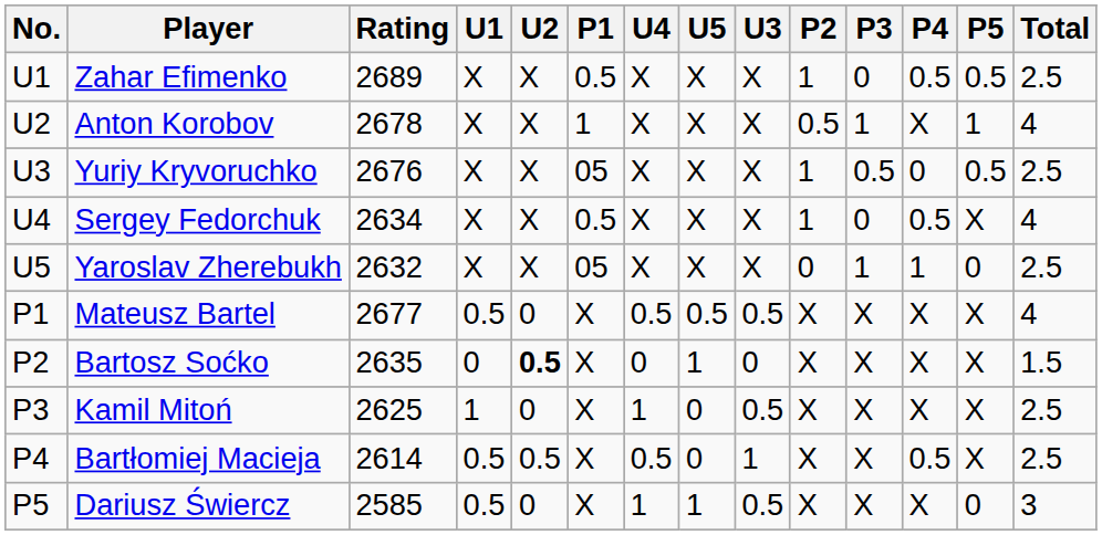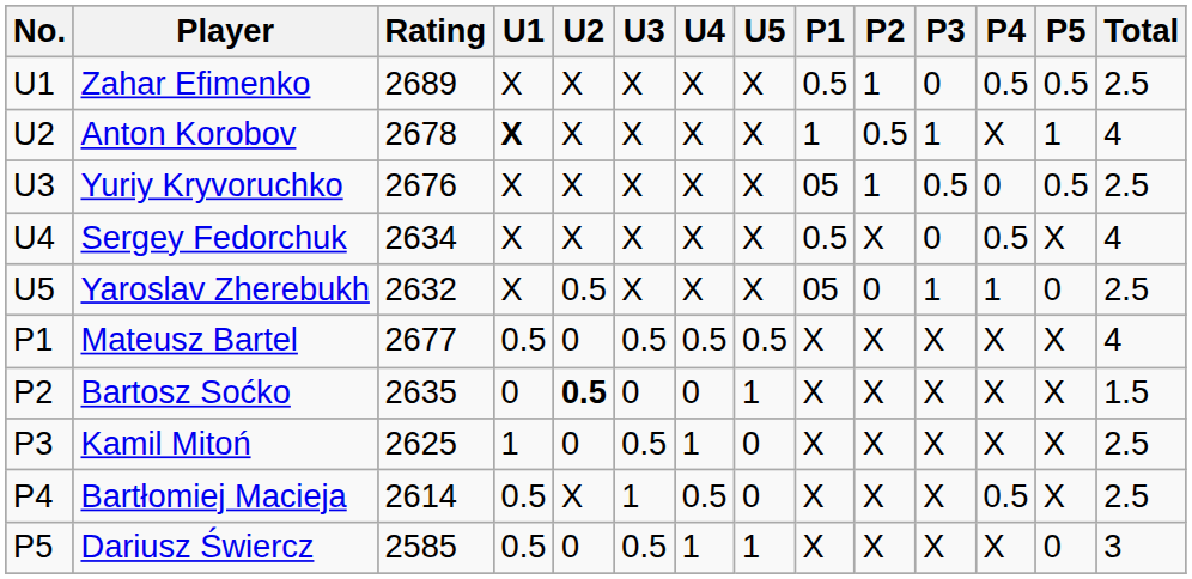 <table class="wikitable">
 <tr>
 <th>No.</th>
 <th>Player</th>
 <th>Rating</th>
 <th>U1</th>
 <th>U2</th>
-<th>P1</th>
+<th>U3</th>
 <th>U4</th>
 <th>U5</th>
-<th>U3</th>
+<th>P1</th>
 <th>P2</th>
 <th>P3</th>
 <th>P4</th>
 <th>P5</th>
 <th>Total</th>
 </tr>
 <tr>
 <td>U1</td>
 <td><a href='#'>Zahar Efimenko</a></td>
 <td>2689</td>
 <td>X</td>
 <td>X</td>
-<td>0.5</td>
 <td>X</td>
 <td>X</td>
 <td>X</td>
+<td>0.5</td>
 <td>1</td>
 <td>0</td>
 <td>0.5</td>
 <td>0.5</td>
 <td>2.5</td>
 </tr>
 <tr>
 <td>U2</td>
 <td><a href='#'>Anton Korobov</a></td>
 <td>2678</td>
+<td><strong>X</strong></td>
+<td>X</td>
+<td>X</td>
 <td>X</td>
 <td>X</td>
 <td>1</td>
-<td>X</td>
-<td>X</td>
-<td>X</td>
 <td>0.5</td>
 <td>1</td>
 <td>X</td>
 <td>1</td>
 <td>4</td>
 </tr>
 <tr>
 <td>U3</td>
 <td><a href='#'>Yuriy Kryvoruchko</a></td>
 <td>2676</td>
 <td>X</td>
 <td>X</td>
-<td>05</td>
 <td>X</td>
 <td>X</td>
 <td>X</td>
+<td>05</td>
 <td>1</td>
 <td>0.5</td>
 <td>0</td>
 <td>0.5</td>
 <td>2.5</td>
 </tr>
 <tr>
 <td>U4</td>
 <td><a href='#'>Sergey Fedorchuk</a></td>
 <td>2634</td>
 <td>X</td>
 <td>X</td>
-<td>0.5</td>
 <td>X</td>
 <td>X</td>
 <td>X</td>
-<td>1</td>
+<td>0.5</td>
+<td>X</td>
 <td>0</td>
 <td>0.5</td>
 <td>X</td>
 <td>4</td>
 </tr>
 <tr>
 <td>U5</td>
 <td><a href='#'>Yaroslav Zherebukh</a></td>
 <td>2632</td>
 <td>X</td>
-<td>X</td>
-<td>05</td>
+<td>0.5</td>
 <td>X</td>
 <td>X</td>
 <td>X</td>
+<td>05</td>
 <td>0</td>
 <td>1</td>
 <td>1</td>
 <td>0</td>
 <td>2.5</td>
 </tr>
 <tr>
 <td>P1</td>
 <td><a href='#'>Mateusz Bartel</a></td>
 <td>2677</td>
 <td>0.5</td>
 <td>0</td>
-<td>X</td>
 <td>0.5</td>
 <td>0.5</td>
 <td>0.5</td>
+<td>X</td>
 <td>X</td>
 <td>X</td>
 <td>X</td>
 <td>X</td>
 <td>4</td>
 </tr>
 <tr>
 <td>P2</td>
 <td><a href='#'>Bartosz Soćko</a></td>
 <td>2635</td>
 <td>0</td>
 <td><strong>0.5</strong></td>
-<td>X</td>
+<td>0</td>
 <td>0</td>
 <td>1</td>
-<td>0</td>
+<td>X</td>
 <td>X</td>
 <td>X</td>
 <td>X</td>
 <td>X</td>
 <td>1.5</td>
 </tr>
 <tr>
 <td>P3</td>
 <td><a href='#'>Kamil Mitoń</a></td>
 <td>2625</td>
 <td>1</td>
 <td>0</td>
-<td>X</td>
+<td>0.5</td>
 <td>1</td>
 <td>0</td>
-<td>0.5</td>
+<td>X</td>
 <td>X</td>
 <td>X</td>
 <td>X</td>
 <td>X</td>
 <td>2.5</td>
 </tr>
 <tr>
 <td>P4</td>
 <td><a href='#'>Bartłomiej Macieja</a></td>
 <td>2614</td>
 <td>0.5</td>
-<td>0.5</td>
 <td>X</td>
+<td>1</td>
 <td>0.5</td>
 <td>0</td>
-<td>1</td>
+<td>X</td>
 <td>X</td>
 <td>X</td>
 <td>0.5</td>
 <td>X</td>
 <td>2.5</td>
 </tr>
 <tr>
 <td>P5</td>
 <td><a href='#'>Dariusz Świercz</a></td>
 <td>2585</td>
 <td>0.5</td>
 <td>0</td>
-<td>X</td>
+<td>0.5</td>
 <td>1</td>
 <td>1</td>
-<td>0.5</td>
+<td>X</td>
 <td>X</td>
 <td>X</td>
 <td>X</td>
 <td>0</td>
 <td>3</td>
 </tr>
 </table>
